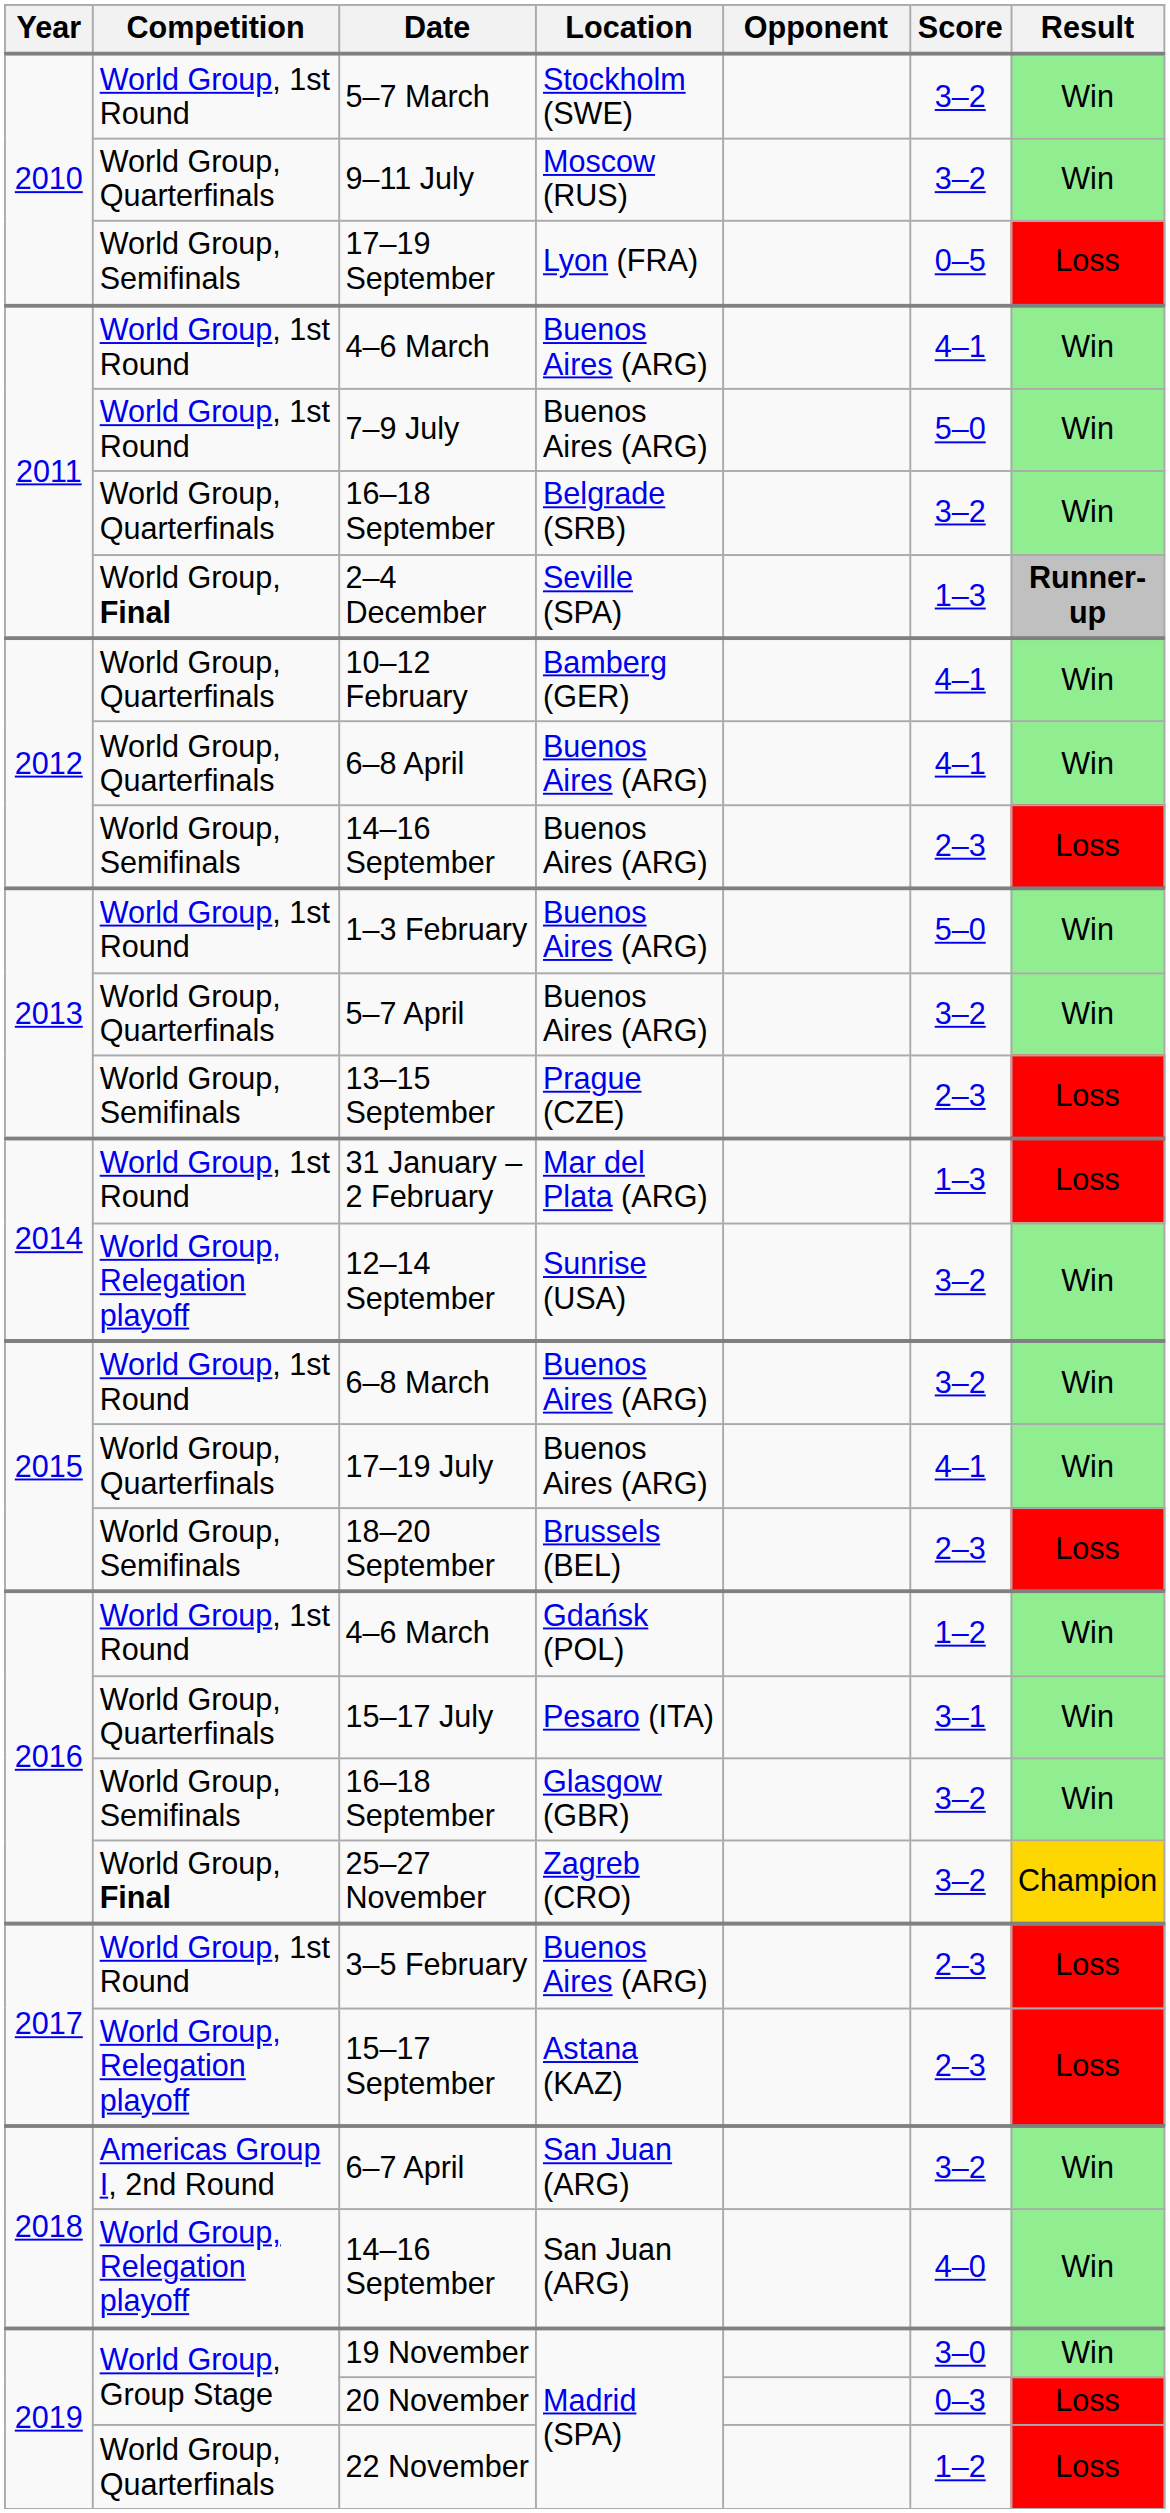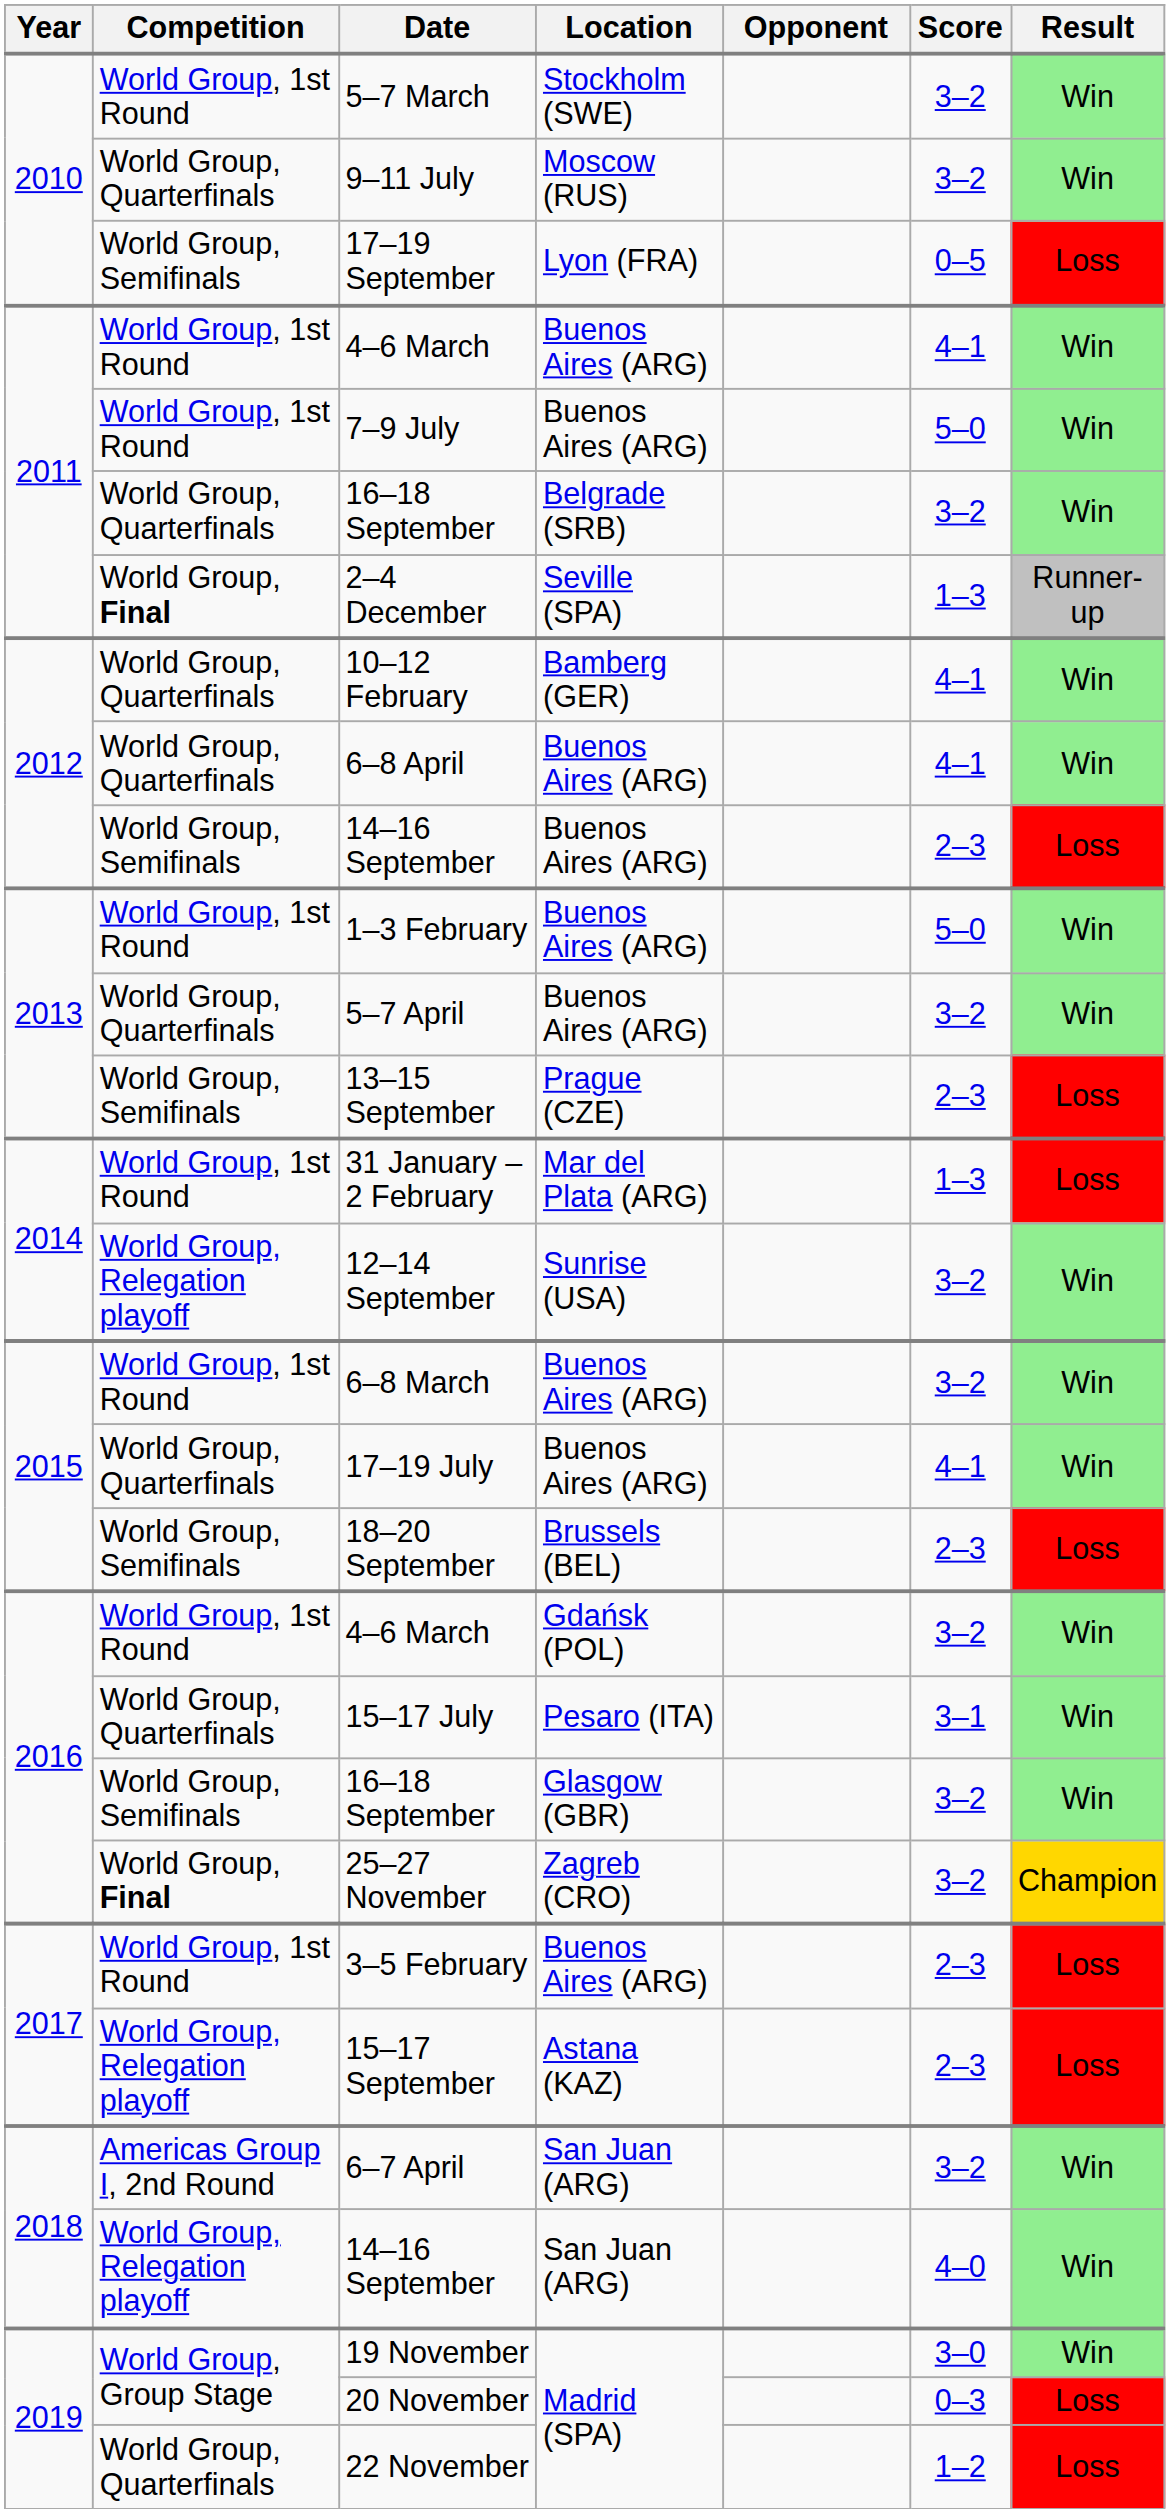 <table class="wikitable collapsible collapsed">
 <tr>
 <th width="50">Year</th>
 <th width="230">Competition</th>
 <th width="165">Date</th>
 <th width="150">Location</th>
 <th width="150">Opponent</th>
 <th width="50">Score</th>
 <th width="70">Result</th>
 </tr>
 <tr style="border-top:2px solid gray;">
 <td align="center" rowspan="3"><a href='#'>2010</a></td>
 <td><a href='#'>World Group</a>, 1st Round</td>
 <td>5–7 March</td>
 <td><a href='#'>Stockholm</a> (SWE)</td>
 <td></td>
 <td align="center"><a href='#'>3–2</a></td>
 <td align="center" bgcolor=lightgreen>Win</td>
 </tr>
 <tr>
 <td>World Group, Quarterfinals</td>
 <td>9–11 July</td>
 <td><a href='#'>Moscow</a> (RUS)</td>
 <td></td>
 <td align="center"><a href='#'>3–2</a></td>
 <td align="center" bgcolor=lightgreen>Win</td>
 </tr>
 <tr>
 <td>World Group, Semifinals</td>
 <td>17–19 September</td>
 <td><a href='#'>Lyon</a> (FRA)</td>
 <td></td>
 <td align="center"><a href='#'>0–5</a></td>
 <td align="center" bgcolor=red>Loss</td>
 </tr>
 <tr style="border-top:2px solid gray;">
 <td align="center" rowspan="4"><a href='#'>2011</a></td>
 <td><a href='#'>World Group</a>, 1st Round</td>
 <td>4–6 March</td>
 <td><a href='#'>Buenos Aires</a> (ARG)</td>
 <td></td>
 <td align="center"><a href='#'>4–1</a></td>
 <td align="center" bgcolor=lightgreen>Win</td>
 </tr>
 <tr>
 <td><a href='#'>World Group</a>, 1st Round</td>
 <td>7–9 July</td>
 <td>Buenos Aires (ARG)</td>
 <td></td>
 <td align="center"><a href='#'>5–0</a></td>
 <td align="center" bgcolor=lightgreen>Win</td>
 </tr>
 <tr>
 <td>World Group, Quarterfinals</td>
 <td>16–18 September</td>
 <td><a href='#'>Belgrade</a> (SRB)</td>
 <td></td>
 <td align="center"><a href='#'>3–2</a></td>
 <td align="center" bgcolor=lightgreen>Win</td>
 </tr>
 <tr>
 <td>World Group, <strong>Final</strong></td>
 <td>2–4 December</td>
 <td><a href='#'>Seville</a> (SPA)</td>
 <td></td>
 <td align="center"><a href='#'>1–3</a></td>
-<td align="center" bgcolor="silver"><strong>Runner-up</strong></td>
+<td align="center" bgcolor="silver">Runner-up</td>
 </tr>
 <tr style="border-top:2px solid gray;">
 <td align="center" rowspan="3"><a href='#'>2012</a></td>
 <td>World Group, Quarterfinals</td>
 <td>10–12 February</td>
 <td><a href='#'>Bamberg</a> (GER)</td>
 <td></td>
 <td align="center"><a href='#'>4–1</a></td>
 <td align="center" bgcolor=lightgreen>Win</td>
 </tr>
 <tr>
 <td>World Group, Quarterfinals</td>
 <td>6–8 April</td>
 <td><a href='#'>Buenos Aires</a> (ARG)</td>
 <td></td>
 <td align="center"><a href='#'>4–1</a></td>
 <td align="center" bgcolor=lightgreen>Win</td>
 </tr>
 <tr>
 <td>World Group, Semifinals</td>
 <td>14–16 September</td>
 <td>Buenos Aires (ARG)</td>
 <td></td>
 <td align="center"><a href='#'>2–3</a></td>
 <td align="center" bgcolor=red>Loss</td>
 </tr>
 <tr style="border-top:2px solid gray;">
 <td align="center" rowspan=3><a href='#'>2013</a></td>
 <td><a href='#'>World Group</a>, 1st Round</td>
 <td>1–3 February</td>
 <td><a href='#'>Buenos Aires</a> (ARG)</td>
 <td></td>
 <td align="center"><a href='#'>5–0</a></td>
 <td align="center" bgcolor=lightgreen>Win</td>
 </tr>
 <tr>
 <td>World Group, Quarterfinals</td>
 <td>5–7 April</td>
 <td>Buenos Aires (ARG)</td>
 <td></td>
 <td align="center"><a href='#'>3–2</a></td>
 <td align="center" bgcolor=lightgreen>Win</td>
 </tr>
 <tr>
 <td>World Group, Semifinals</td>
 <td>13–15 September</td>
 <td><a href='#'>Prague</a> (CZE)</td>
 <td></td>
 <td align="center"><a href='#'>2–3</a></td>
 <td align="center" bgcolor=red>Loss</td>
 </tr>
 <tr style="border-top:2px solid gray;">
 <td align="center" rowspan=2><a href='#'>2014</a></td>
 <td><a href='#'>World Group</a>, 1st Round</td>
 <td>31 January – 2 February</td>
 <td><a href='#'>Mar del Plata</a> (ARG)</td>
 <td></td>
 <td align="center"><a href='#'>1–3</a></td>
 <td align="center" bgcolor=red>Loss</td>
 </tr>
 <tr>
 <td><a href='#'>World Group, Relegation playoff</a></td>
 <td>12–14 September</td>
 <td><a href='#'>Sunrise</a> (USA)</td>
 <td></td>
 <td align="center"><a href='#'>3–2</a></td>
 <td align="center" bgcolor=lightgreen>Win</td>
 </tr>
 <tr style="border-top:2px solid gray;">
 </tr>
 <tr>
 </tr>
 <tr style="border-top:2px solid gray;">
 <td align="center" rowspan=3><a href='#'>2015</a></td>
 <td><a href='#'>World Group</a>, 1st Round</td>
 <td>6–8 March</td>
 <td><a href='#'>Buenos Aires</a> (ARG)</td>
 <td></td>
 <td align="center"><a href='#'>3–2</a></td>
 <td align="center" bgcolor=lightgreen>Win</td>
 </tr>
 <tr>
 <td>World Group, Quarterfinals</td>
 <td>17–19 July</td>
 <td>Buenos Aires (ARG)</td>
 <td></td>
 <td align="center"><a href='#'>4–1</a></td>
 <td align="center" bgcolor=lightgreen>Win</td>
 </tr>
 <tr>
 <td>World Group, Semifinals</td>
 <td>18–20 September</td>
 <td><a href='#'>Brussels</a> (BEL)</td>
 <td></td>
 <td align="center"><a href='#'>2–3</a></td>
 <td align="center" bgcolor=red>Loss</td>
 </tr>
 <tr style="border-top:2px solid gray;">
 <td align="center" rowspan=4><a href='#'>2016</a></td>
 <td><a href='#'>World Group</a>, 1st Round</td>
 <td>4–6 March</td>
 <td><a href='#'>Gdańsk</a> (POL)</td>
 <td></td>
-<td align="center"><a href='#'>1–2</a></td>
+<td align="center"><a href='#'>3–2</a></td>
 <td align="center" bgcolor=lightgreen>Win</td>
 </tr>
 <tr>
 <td>World Group, Quarterfinals</td>
 <td>15–17 July</td>
 <td><a href='#'>Pesaro</a> (ITA)</td>
 <td></td>
 <td align="center"><a href='#'>3–1</a></td>
 <td align="center" bgcolor=lightgreen>Win</td>
 </tr>
 <tr>
 <td>World Group, Semifinals</td>
 <td>16–18 September</td>
 <td><a href='#'>Glasgow</a> (GBR)</td>
 <td></td>
 <td align="center"><a href='#'>3–2</a></td>
 <td align="center" bgcolor=lightgreen>Win</td>
 </tr>
 <tr>
 <td>World Group, <strong>Final</strong></td>
 <td>25–27 November</td>
 <td><a href='#'>Zagreb</a> (CRO)</td>
 <td></td>
 <td align="center"><a href='#'>3–2</a></td>
 <td align="center" bgcolor=gold>Champion</td>
 </tr>
 <tr>
 </tr>
 <tr style="border-top:2px solid gray;">
 <td align="center" rowspan=2><a href='#'>2017</a></td>
 <td><a href='#'>World Group</a>, 1st Round</td>
 <td>3–5 February</td>
 <td><a href='#'>Buenos Aires</a> (ARG)</td>
 <td></td>
 <td align="center"><a href='#'>2–3</a></td>
 <td align="center" bgcolor=red>Loss</td>
 </tr>
 <tr>
 <td><a href='#'>World Group, Relegation playoff</a></td>
 <td>15–17 September</td>
 <td><a href='#'>Astana</a> (KAZ)</td>
 <td></td>
 <td align="center"><a href='#'>2–3</a></td>
 <td align="center" bgcolor=red>Loss</td>
 </tr>
 <tr style="border-top:2px solid gray;">
 <td align="center" rowspan=2><a href='#'>2018</a></td>
 <td><a href='#'>Americas Group I</a>, 2nd Round</td>
 <td>6–7 April</td>
 <td><a href='#'>San Juan</a> (ARG)</td>
 <td></td>
 <td align="center"><a href='#'>3–2</a></td>
 <td align="center" bgcolor=lightgreen>Win</td>
 </tr>
 <tr>
 <td><a href='#'>World Group, Relegation playoff</a></td>
 <td>14–16 September</td>
 <td>San Juan (ARG)</td>
 <td></td>
 <td align="center"><a href='#'>4–0</a></td>
 <td align="center" bgcolor=lightgreen>Win</td>
 </tr>
 <tr style="border-top:2px solid gray;">
 <td align="center" rowspan=3><a href='#'>2019</a></td>
 <td rowspan="2"><a href='#'>World Group</a>, Group Stage</td>
 <td>19 November</td>
 <td rowspan=3><a href='#'>Madrid</a> (SPA)</td>
 <td></td>
 <td align="center"><a href='#'>3–0</a></td>
 <td align="center" bgcolor=lightgreen>Win</td>
 </tr>
 <tr>
 <td>20 November</td>
 <td></td>
 <td align="center"><a href='#'>0–3</a></td>
 <td align="center" bgcolor=red>Loss</td>
 </tr>
 <tr>
 <td>World Group, Quarterfinals</td>
 <td>22 November</td>
 <td></td>
 <td align="center"><a href='#'>1–2</a></td>
 <td align="center" bgcolor=red>Loss</td>
 </tr>
 </table>
